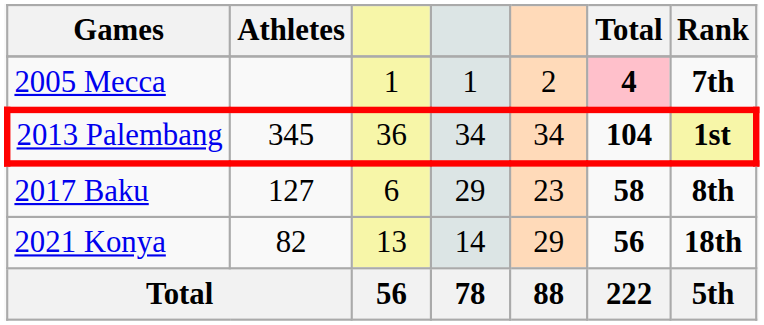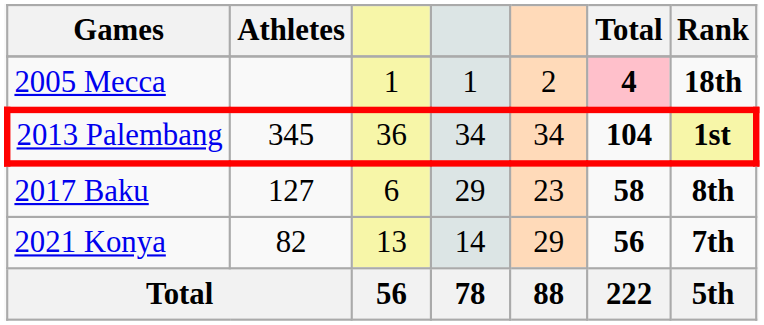 <table class="wikitable" style="text-align:center; font-size:90%;">
 <tr>
 <th>Games</th>
 <th>Athletes</th>
 <th scope="col" width="30" style="background:#F7F6A8;"></th>
 <th scope="col" width="30" style="background:#DCE5E5;"></th>
 <th scope="col" width="30" style="background:#FFDAB9;"></th>
 <th width="30">Total</th>
 <th width="30">Rank</th>
 </tr>
 <tr>
 </tr>
 <tr>
 <td align="left"> <a href='#'>2005 Mecca</a></td>
 <td></td>
 <td style="background:#F7F6A8;">1</td>
 <td style="background:#DCE5E5;">1</td>
 <td style="background:#FFDAB9;">2</td>
 <td style="background: pink;"><strong>4</strong></td>
-<td><strong>7th</strong></td>
+<td><strong>18th</strong></td>
 </tr>
 <tr style="border: 3px solid red">
 <td align="left"> <a href='#'>2013 Palembang</a></td>
 <td>345</td>
 <td style="background:#F7F6A8;">36</td>
 <td style="background:#DCE5E5;">34</td>
 <td style="background:#FFDAB9;">34</td>
 <td><strong>104</strong></td>
 <td bgcolor="f7f6a8"><strong>1st</strong></td>
 </tr>
 <tr>
 <td align="left"> <a href='#'>2017 Baku</a></td>
 <td>127</td>
 <td style="background:#F7F6A8;">6</td>
 <td style="background:#DCE5E5;">29</td>
 <td style="background:#FFDAB9;">23</td>
 <td><strong>58</strong></td>
 <td><strong>8th</strong></td>
 </tr>
 <tr>
 <td align="left"> <a href='#'>2021 Konya</a></td>
 <td>82</td>
 <td style="background:#F7F6A8;">13</td>
 <td style="background:#DCE5E5;">14</td>
 <td style="background:#FFDAB9;">29</td>
 <td><strong>56</strong></td>
-<td><strong>18th</strong></td>
+<td><strong>7th</strong></td>
 </tr>
 <tr>
 <th colspan="2">Total</th>
 <th>56</th>
 <th>78</th>
 <th>88</th>
 <th>222</th>
 <th>5th</th>
 </tr>
 </table>
